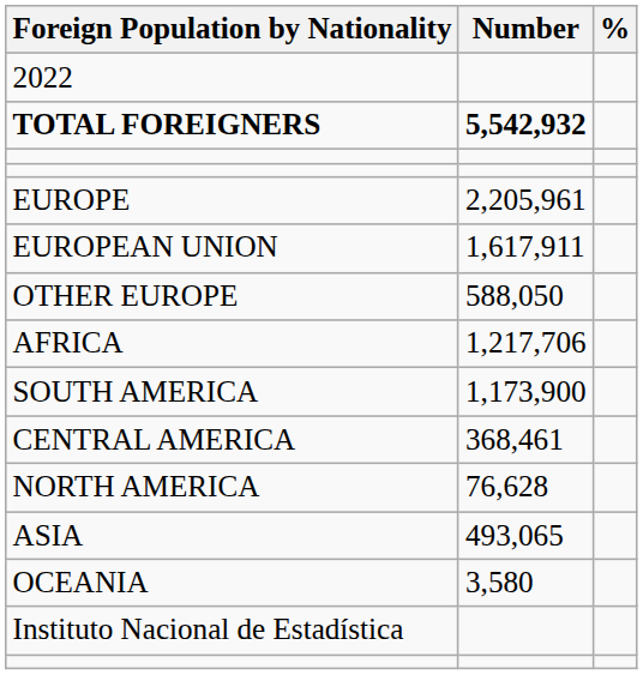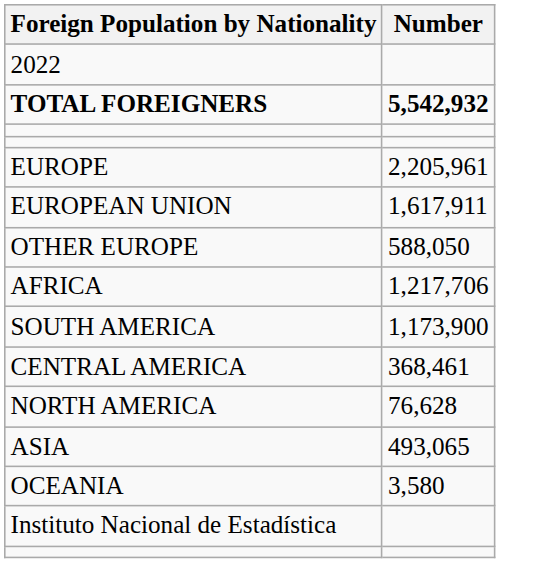 <table class="wikitable col1left col2right col3right">
 <tr>
 <th>Foreign Population by Nationality</th>
 <th>Number</th>
-<th>%</th>
 </tr>
 <tr>
 <td>2022</td>
-<td></td>
 <td></td>
 </tr>
 <tr>
 <td><strong>TOTAL FOREIGNERS</strong></td>
 <td><strong>5,542,932</strong></td>
-<td></td>
 </tr>
 <tr>
-<td></td>
 <td></td>
 <td></td>
 </tr>
 <tr>
 <td></td>
 <td></td>
-<td></td>
 </tr>
 <tr>
 <td>EUROPE</td>
 <td>2,205,961</td>
-<td></td>
 </tr>
 <tr>
 <td>EUROPEAN UNION</td>
 <td>1,617,911</td>
-<td></td>
 </tr>
 <tr>
 <td>OTHER EUROPE</td>
 <td>588,050</td>
-<td></td>
 </tr>
 <tr>
 <td>AFRICA</td>
 <td>1,217,706</td>
-<td></td>
 </tr>
 <tr>
 <td>SOUTH AMERICA</td>
 <td>1,173,900</td>
-<td></td>
 </tr>
 <tr>
 <td>CENTRAL AMERICA</td>
 <td>368,461</td>
-<td></td>
 </tr>
 <tr>
 <td>NORTH AMERICA</td>
 <td>76,628</td>
-<td></td>
 </tr>
 <tr>
 <td>ASIA</td>
 <td>493,065</td>
-<td></td>
 </tr>
 <tr>
 <td>OCEANIA</td>
 <td>3,580</td>
-<td></td>
 </tr>
 <tr>
 <td>Instituto Nacional de Estadística</td>
-<td></td>
 <td></td>
 </tr>
 <tr>
 <td></td>
 <td></td>
-<td></td>
 </tr>
 </table>
